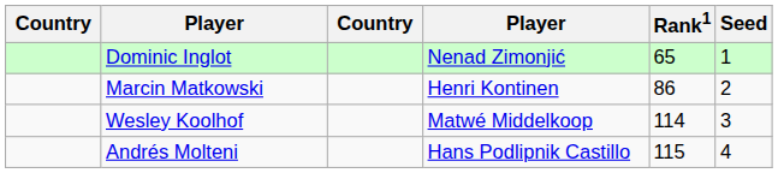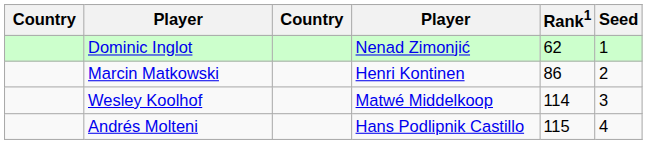 <table class="sortable wikitable">
 <tr>
 <th width="70">Country</th>
 <th width="175">Player</th>
 <th width="70">Country</th>
 <th width="175">Player</th>
 <th>Rank<sup>1</sup></th>
 <th>Seed</th>
 </tr>
 <tr style="background:#cfc;">
 <td></td>
 <td><a href='#'>Dominic Inglot</a></td>
 <td></td>
 <td><a href='#'>Nenad Zimonjić</a></td>
-<td>65</td>
+<td>62</td>
 <td>1</td>
 </tr>
 <tr>
 <td></td>
 <td><a href='#'>Marcin Matkowski</a></td>
 <td></td>
 <td><a href='#'>Henri Kontinen</a></td>
 <td>86</td>
 <td>2</td>
 </tr>
 <tr>
 <td></td>
 <td><a href='#'>Wesley Koolhof</a></td>
 <td></td>
 <td><a href='#'>Matwé Middelkoop</a></td>
 <td>114</td>
 <td>3</td>
 </tr>
 <tr>
 <td></td>
 <td><a href='#'>Andrés Molteni</a></td>
 <td></td>
 <td><a href='#'>Hans Podlipnik Castillo</a></td>
 <td>115</td>
 <td>4</td>
 </tr>
 </table>
